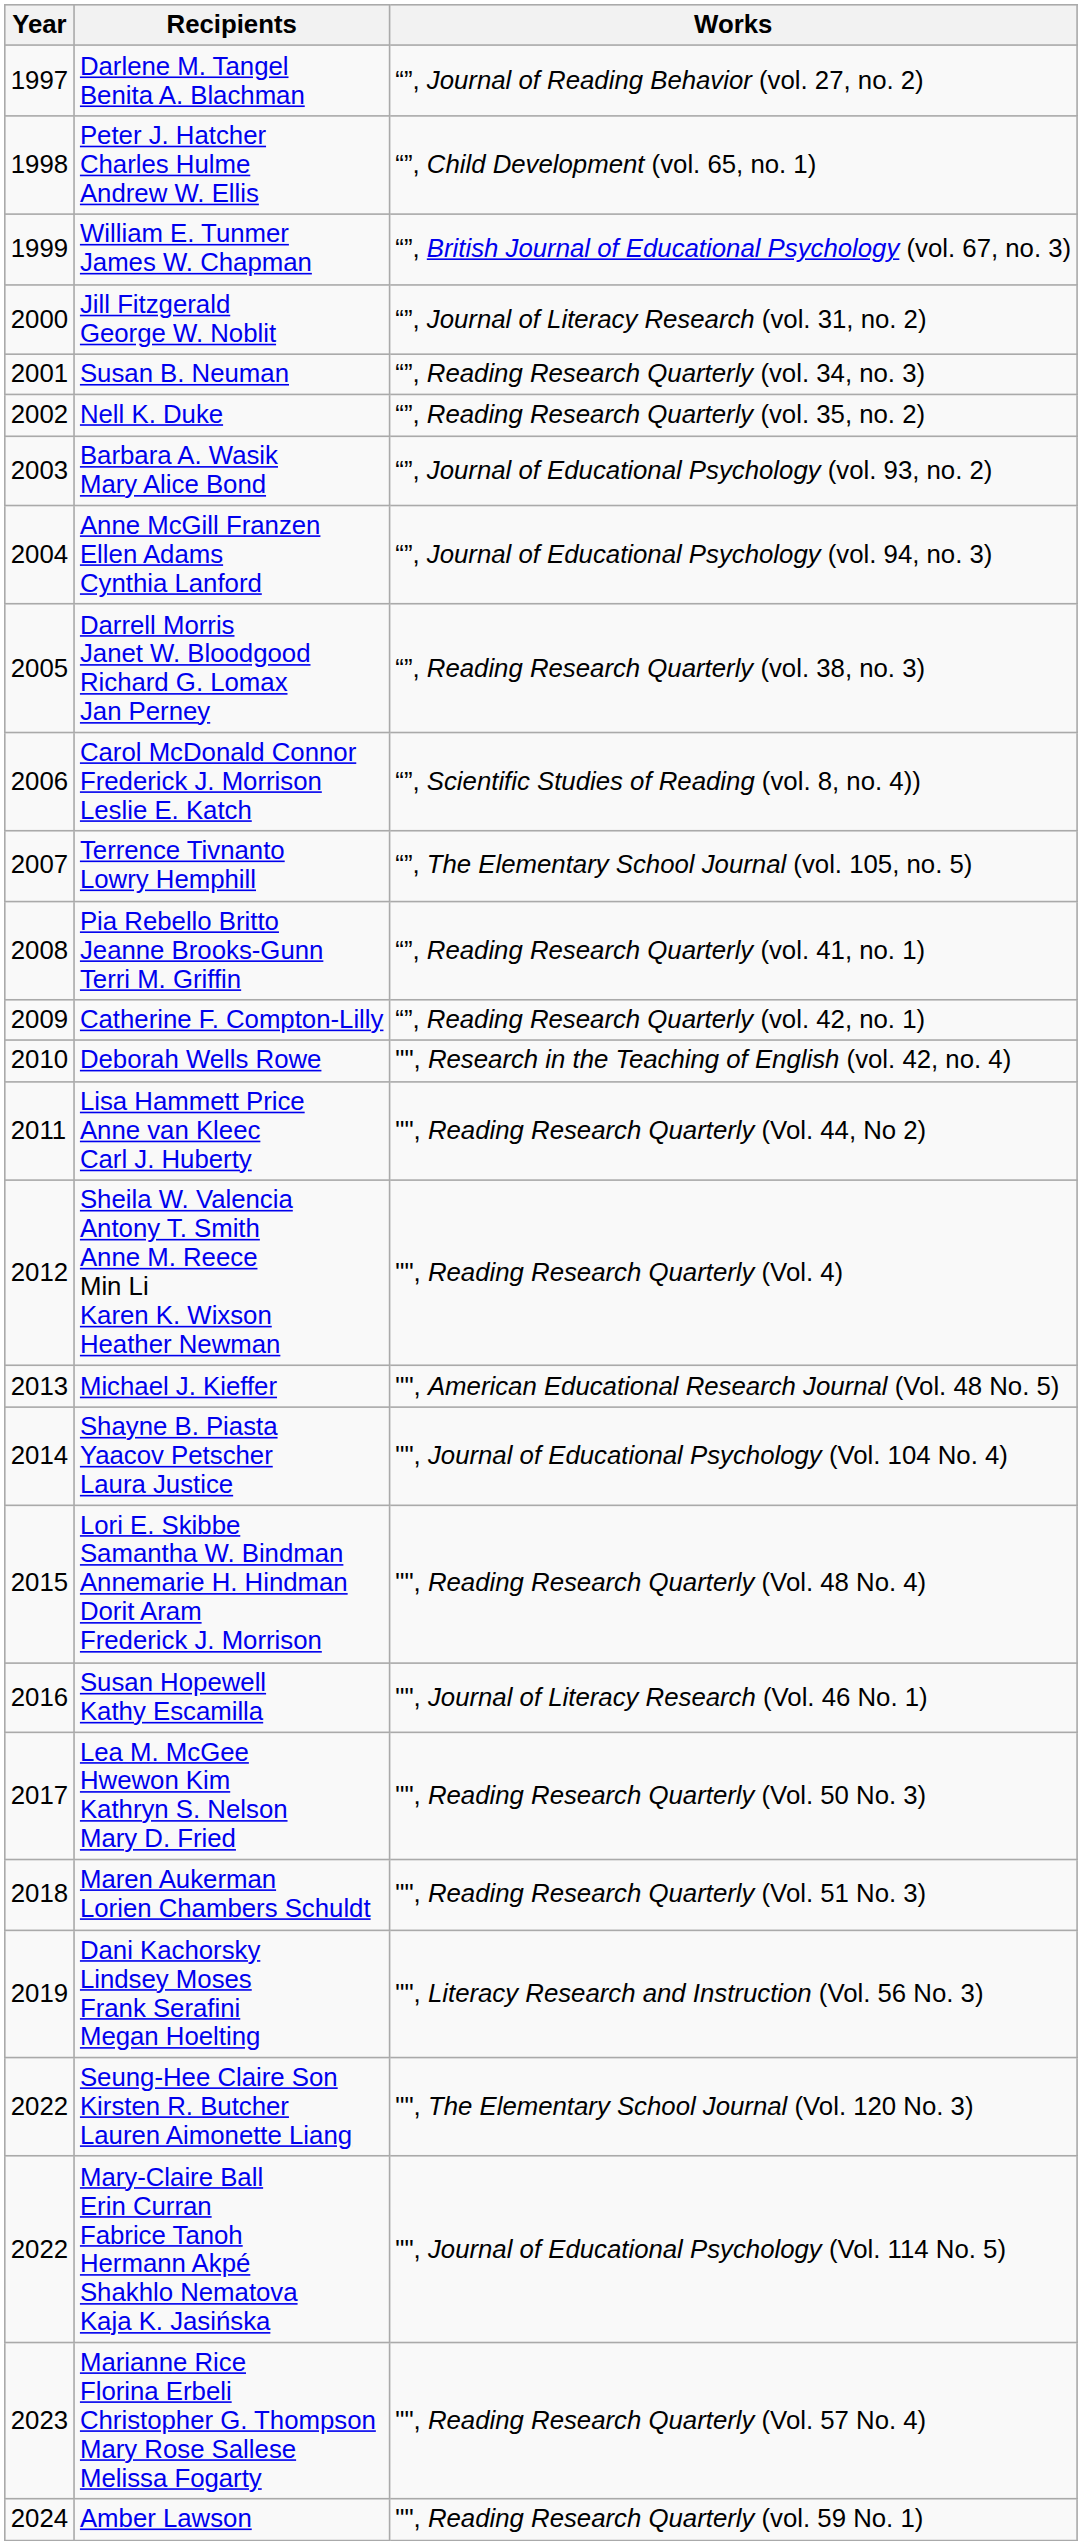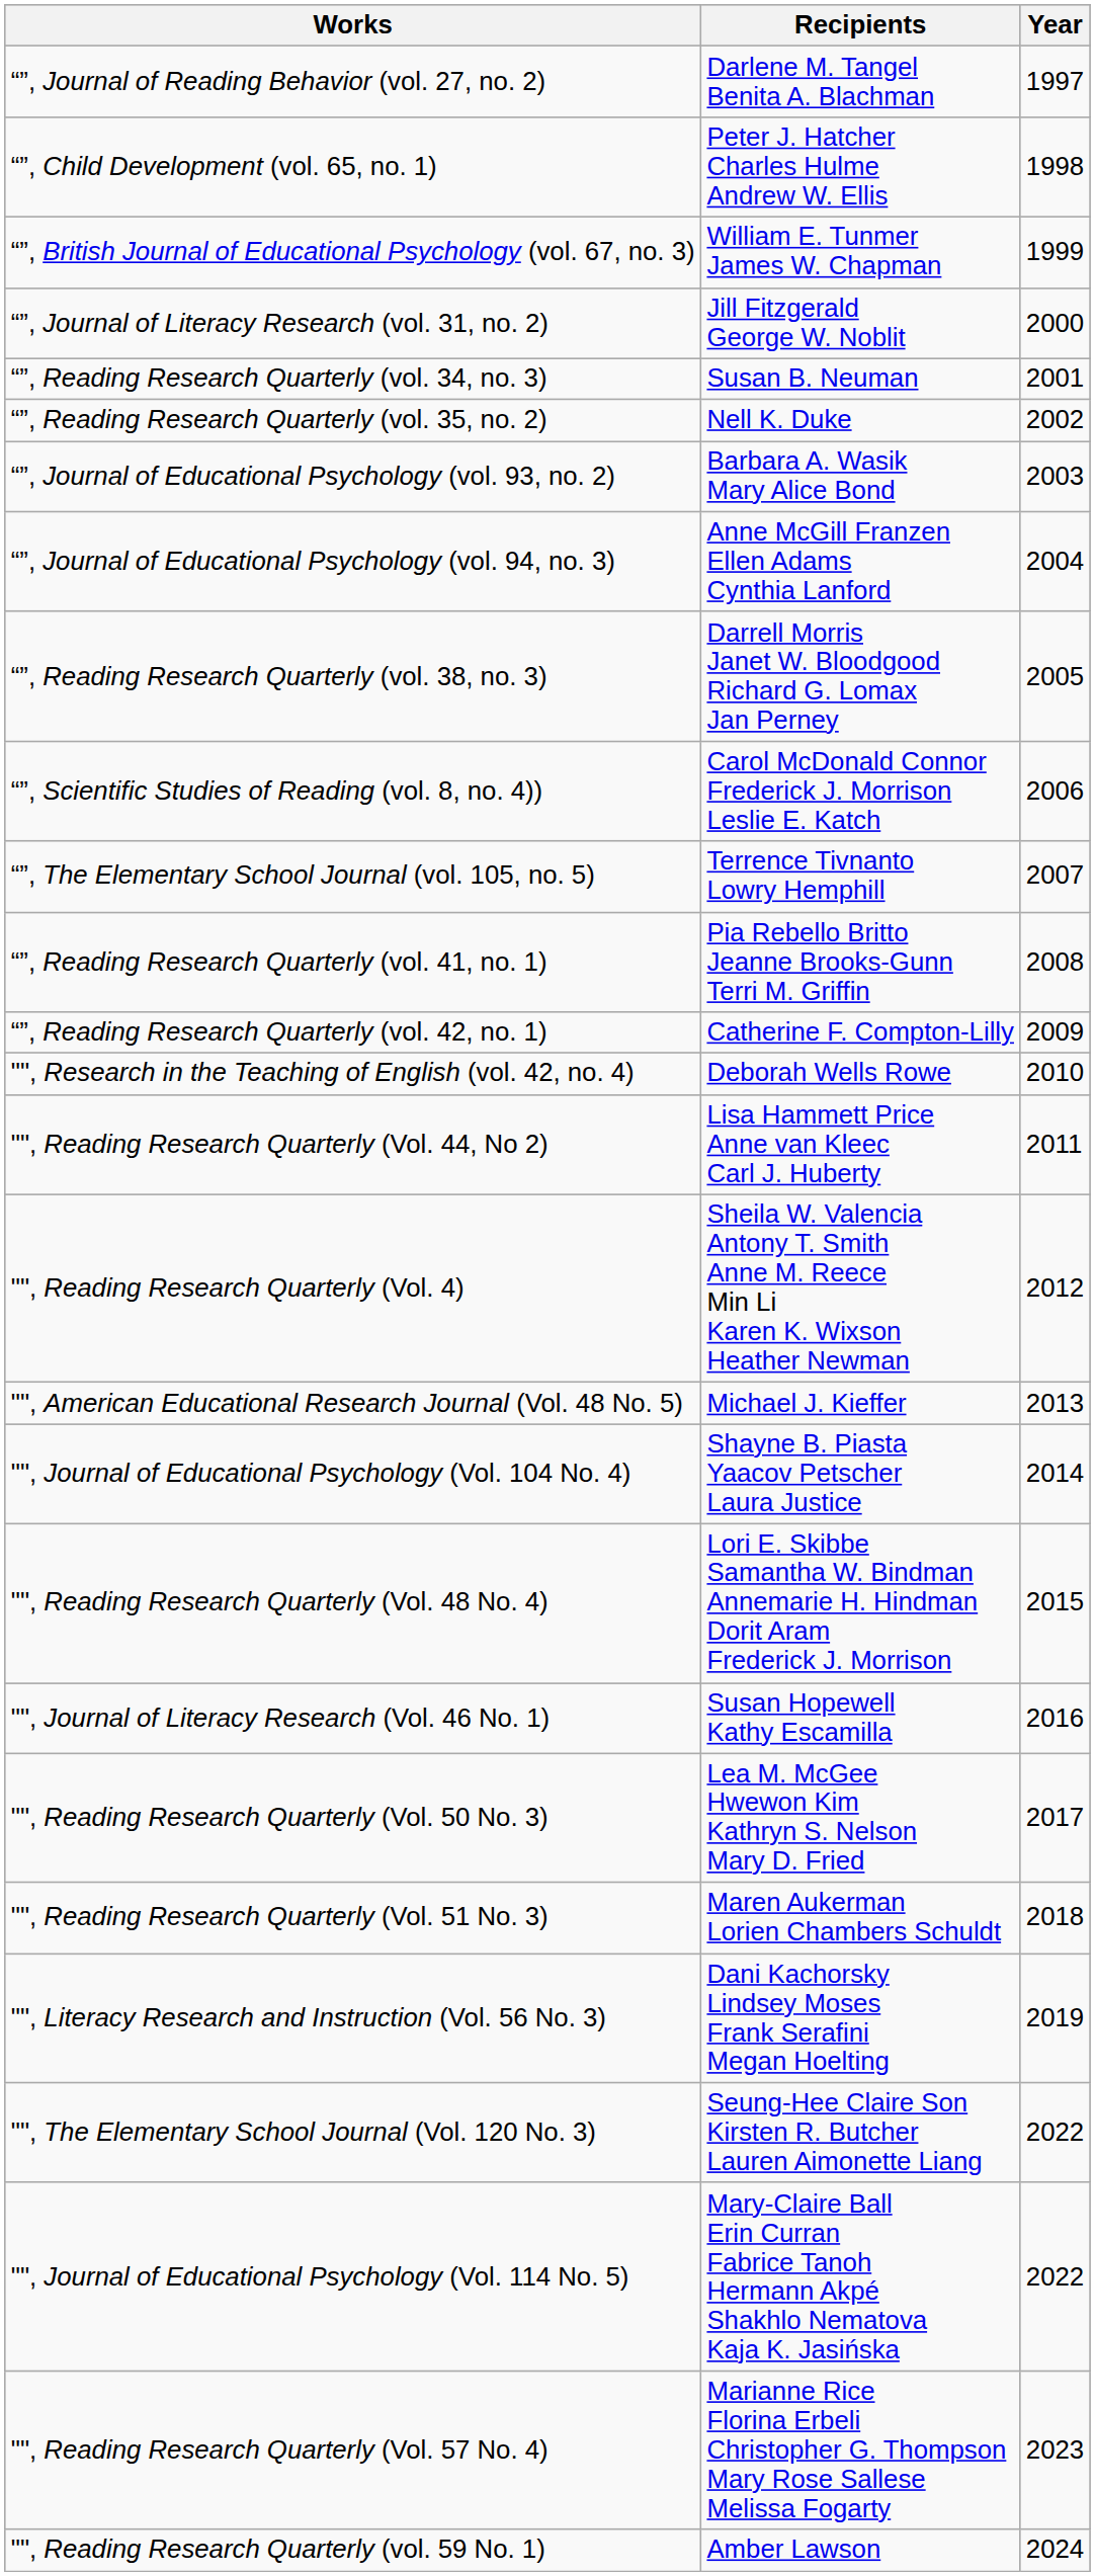 <table class="wikitable">
 <tr>
+<th>Works</th>
+<th>Recipients</th>
 <th>Year</th>
-<th>Recipients</th>
-<th>Works</th>
 </tr>
 <tr>
+<td>“”, <em>Journal of Reading Behavior</em> (vol. 27, no. 2)</td>
+<td><a href='#'>Darlene M. Tangel</a><br><a href='#'>Benita A. Blachman</a></td>
 <td>1997</td>
-<td><a href='#'>Darlene M. Tangel</a><br><a href='#'>Benita A. Blachman</a></td>
-<td>“”, <em>Journal of Reading Behavior</em> (vol. 27, no. 2)</td>
 </tr>
 <tr>
+<td>“”, <em>Child Development</em> (vol. 65, no. 1)</td>
+<td><a href='#'>Peter J. Hatcher</a><br><a href='#'>Charles Hulme</a><br><a href='#'>Andrew W. Ellis</a></td>
 <td>1998</td>
-<td><a href='#'>Peter J. Hatcher</a><br><a href='#'>Charles Hulme</a><br><a href='#'>Andrew W. Ellis</a></td>
-<td>“”, <em>Child Development</em> (vol. 65, no. 1)</td>
 </tr>
 <tr>
+<td>“”, <em><a href='#'>British Journal of Educational Psychology</a></em> (vol. 67, no. 3)</td>
+<td><a href='#'>William E. Tunmer</a><br><a href='#'>James W. Chapman</a></td>
 <td>1999</td>
-<td><a href='#'>William E. Tunmer</a><br><a href='#'>James W. Chapman</a></td>
-<td>“”, <em><a href='#'>British Journal of Educational Psychology</a></em> (vol. 67, no. 3)</td>
 </tr>
 <tr>
+<td>“”, <em>Journal of Literacy Research</em> (vol. 31, no. 2)</td>
+<td><a href='#'>Jill Fitzgerald</a><br><a href='#'>George W. Noblit</a></td>
 <td>2000</td>
-<td><a href='#'>Jill Fitzgerald</a><br><a href='#'>George W. Noblit</a></td>
-<td>“”, <em>Journal of Literacy Research</em> (vol. 31, no. 2)</td>
 </tr>
 <tr>
+<td>“”, <em>Reading Research Quarterly</em> (vol. 34, no. 3)</td>
+<td><a href='#'>Susan B. Neuman</a></td>
 <td>2001</td>
-<td><a href='#'>Susan B. Neuman</a></td>
-<td>“”, <em>Reading Research Quarterly</em> (vol. 34, no. 3)</td>
 </tr>
 <tr>
+<td>“”, <em>Reading Research Quarterly</em> (vol. 35, no. 2)</td>
+<td><a href='#'>Nell K. Duke</a></td>
 <td>2002</td>
-<td><a href='#'>Nell K. Duke</a></td>
-<td>“”, <em>Reading Research Quarterly</em> (vol. 35, no. 2)</td>
 </tr>
 <tr>
+<td>“”, <em>Journal of Educational Psychology</em> (vol. 93, no. 2)</td>
+<td><a href='#'>Barbara A. Wasik</a><br><a href='#'>Mary Alice Bond</a></td>
 <td>2003</td>
-<td><a href='#'>Barbara A. Wasik</a><br><a href='#'>Mary Alice Bond</a></td>
-<td>“”, <em>Journal of Educational Psychology</em> (vol. 93, no. 2)</td>
 </tr>
 <tr>
+<td>“”, <em>Journal of Educational Psychology</em> (vol. 94, no. 3)</td>
+<td><a href='#'>Anne McGill Franzen</a><br><a href='#'>Ellen Adams</a><br><a href='#'>Cynthia Lanford</a></td>
 <td>2004</td>
-<td><a href='#'>Anne McGill Franzen</a><br><a href='#'>Ellen Adams</a><br><a href='#'>Cynthia Lanford</a></td>
-<td>“”, <em>Journal of Educational Psychology</em> (vol. 94, no. 3)</td>
 </tr>
 <tr>
+<td>“”, <em>Reading Research Quarterly</em> (vol. 38, no. 3)</td>
+<td><a href='#'>Darrell Morris</a><br><a href='#'>Janet W. Bloodgood</a><br><a href='#'>Richard G. Lomax</a><br><a href='#'>Jan Perney</a></td>
 <td>2005</td>
-<td><a href='#'>Darrell Morris</a><br><a href='#'>Janet W. Bloodgood</a><br><a href='#'>Richard G. Lomax</a><br><a href='#'>Jan Perney</a></td>
-<td>“”, <em>Reading Research Quarterly</em> (vol. 38, no. 3)</td>
 </tr>
 <tr>
+<td>“”, <em>Scientific Studies of Reading</em> (vol. 8, no. 4))</td>
+<td><a href='#'>Carol McDonald Connor</a><br><a href='#'>Frederick J. Morrison</a><br><a href='#'>Leslie E. Katch</a></td>
 <td>2006</td>
-<td><a href='#'>Carol McDonald Connor</a><br><a href='#'>Frederick J. Morrison</a><br><a href='#'>Leslie E. Katch</a></td>
-<td>“”, <em>Scientific Studies of Reading</em> (vol. 8, no. 4))</td>
 </tr>
 <tr>
+<td>“”, <em>The Elementary School Journal</em> (vol. 105, no. 5)</td>
+<td><a href='#'>Terrence Tivnanto</a><br><a href='#'>Lowry Hemphill</a></td>
 <td>2007</td>
-<td><a href='#'>Terrence Tivnanto</a><br><a href='#'>Lowry Hemphill</a></td>
-<td>“”, <em>The Elementary School Journal</em> (vol. 105, no. 5)</td>
 </tr>
 <tr>
+<td>“”, <em>Reading Research Quarterly</em> (vol. 41, no. 1)</td>
+<td><a href='#'>Pia Rebello Britto</a><br><a href='#'>Jeanne Brooks-Gunn</a><br><a href='#'>Terri M. Griffin</a></td>
 <td>2008</td>
-<td><a href='#'>Pia Rebello Britto</a><br><a href='#'>Jeanne Brooks-Gunn</a><br><a href='#'>Terri M. Griffin</a></td>
-<td>“”, <em>Reading Research Quarterly</em> (vol. 41, no. 1)</td>
 </tr>
 <tr>
+<td>“”, <em>Reading Research Quarterly</em> (vol. 42, no. 1)</td>
+<td><a href='#'>Catherine F. Compton-Lilly</a></td>
 <td>2009</td>
-<td><a href='#'>Catherine F. Compton-Lilly</a></td>
-<td>“”, <em>Reading Research Quarterly</em> (vol. 42, no. 1)</td>
 </tr>
 <tr>
+<td>"", <em>Research in the Teaching of English</em> (vol. 42, no. 4)</td>
+<td><a href='#'>Deborah Wells Rowe</a></td>
 <td>2010</td>
-<td><a href='#'>Deborah Wells Rowe</a></td>
-<td>"", <em>Research in the Teaching of English</em> (vol. 42, no. 4)</td>
 </tr>
 <tr>
+<td>"", <em>Reading Research Quarterly</em> (Vol. 44, No 2)</td>
+<td><a href='#'>Lisa Hammett Price</a><br><a href='#'>Anne van Kleec</a><br><a href='#'>Carl J. Huberty</a></td>
 <td>2011</td>
-<td><a href='#'>Lisa Hammett Price</a><br><a href='#'>Anne van Kleec</a><br><a href='#'>Carl J. Huberty</a></td>
-<td>"", <em>Reading Research Quarterly</em> (Vol. 44, No 2)</td>
 </tr>
 <tr>
+<td>"", <em>Reading Research Quarterly</em> (Vol. 4)</td>
+<td><a href='#'>Sheila W. Valencia</a><br><a href='#'>Antony T. Smith</a><br><a href='#'>Anne M. Reece</a><br>Min Li<br><a href='#'>Karen K. Wixson</a><br><a href='#'>Heather Newman</a></td>
 <td>2012</td>
-<td><a href='#'>Sheila W. Valencia</a><br><a href='#'>Antony T. Smith</a><br><a href='#'>Anne M. Reece</a><br>Min Li<br><a href='#'>Karen K. Wixson</a><br><a href='#'>Heather Newman</a></td>
-<td>"", <em>Reading Research Quarterly</em> (Vol. 4)</td>
 </tr>
 <tr>
+<td>"", <em>American Educational Research Journal</em> (Vol. 48 No. 5)</td>
+<td><a href='#'>Michael J. Kieffer</a></td>
 <td>2013</td>
-<td><a href='#'>Michael J. Kieffer</a></td>
-<td>"", <em>American Educational Research Journal</em> (Vol. 48 No. 5)</td>
 </tr>
 <tr>
+<td>"", <em>Journal of Educational Psychology</em> (Vol. 104 No. 4)</td>
+<td><a href='#'>Shayne B. Piasta</a><br><a href='#'>Yaacov Petscher</a><br><a href='#'>Laura Justice</a></td>
 <td>2014</td>
-<td><a href='#'>Shayne B. Piasta</a><br><a href='#'>Yaacov Petscher</a><br><a href='#'>Laura Justice</a></td>
-<td>"", <em>Journal of Educational Psychology</em> (Vol. 104 No. 4)</td>
 </tr>
 <tr>
+<td>"", <em>Reading Research Quarterly</em> (Vol. 48 No. 4)</td>
+<td><a href='#'>Lori E. Skibbe</a><br><a href='#'>Samantha W. Bindman</a><br><a href='#'>Annemarie H. Hindman</a><br><a href='#'>Dorit Aram</a><br><a href='#'>Frederick J. Morrison</a></td>
 <td>2015</td>
-<td><a href='#'>Lori E. Skibbe</a><br><a href='#'>Samantha W. Bindman</a><br><a href='#'>Annemarie H. Hindman</a><br><a href='#'>Dorit Aram</a><br><a href='#'>Frederick J. Morrison</a></td>
-<td>"", <em>Reading Research Quarterly</em> (Vol. 48 No. 4)</td>
 </tr>
 <tr>
+<td>"", <em>Journal of Literacy Research</em> (Vol. 46 No. 1)</td>
+<td><a href='#'>Susan Hopewell</a><br><a href='#'>Kathy Escamilla</a></td>
 <td>2016</td>
-<td><a href='#'>Susan Hopewell</a><br><a href='#'>Kathy Escamilla</a></td>
-<td>"", <em>Journal of Literacy Research</em> (Vol. 46 No. 1)</td>
 </tr>
 <tr>
+<td>"", <em>Reading Research Quarterly</em> (Vol. 50 No. 3)</td>
+<td><a href='#'>Lea M. McGee</a><br><a href='#'>Hwewon Kim</a><br><a href='#'>Kathryn S. Nelson</a><br><a href='#'>Mary D. Fried</a></td>
 <td>2017</td>
-<td><a href='#'>Lea M. McGee</a><br><a href='#'>Hwewon Kim</a><br><a href='#'>Kathryn S. Nelson</a><br><a href='#'>Mary D. Fried</a></td>
-<td>"", <em>Reading Research Quarterly</em> (Vol. 50 No. 3)</td>
 </tr>
 <tr>
+<td>"", <em>Reading Research Quarterly</em> (Vol. 51 No. 3)</td>
+<td><a href='#'>Maren Aukerman</a><br><a href='#'>Lorien Chambers Schuldt</a></td>
 <td>2018</td>
-<td><a href='#'>Maren Aukerman</a><br><a href='#'>Lorien Chambers Schuldt</a></td>
-<td>"", <em>Reading Research Quarterly</em> (Vol. 51 No. 3)</td>
 </tr>
 <tr>
+<td>"", <em>Literacy Research and Instruction</em> (Vol. 56 No. 3)</td>
+<td><a href='#'>Dani Kachorsky</a><br><a href='#'>Lindsey Moses</a><br><a href='#'>Frank Serafini</a><br><a href='#'>Megan Hoelting</a></td>
 <td>2019</td>
-<td><a href='#'>Dani Kachorsky</a><br><a href='#'>Lindsey Moses</a><br><a href='#'>Frank Serafini</a><br><a href='#'>Megan Hoelting</a></td>
-<td>"", <em>Literacy Research and Instruction</em> (Vol. 56 No. 3)</td>
 </tr>
 <tr>
+<td>"", <em>The Elementary School Journal</em> (Vol. 120 No. 3)</td>
+<td><a href='#'>Seung-Hee Claire Son</a><br><a href='#'>Kirsten R. Butcher</a><br><a href='#'>Lauren Aimonette Liang</a></td>
 <td>2022</td>
-<td><a href='#'>Seung-Hee Claire Son</a><br><a href='#'>Kirsten R. Butcher</a><br><a href='#'>Lauren Aimonette Liang</a></td>
-<td>"", <em>The Elementary School Journal</em> (Vol. 120 No. 3)</td>
 </tr>
 <tr>
+<td>"", <em>Journal of Educational Psychology</em> (Vol. 114 No. 5)</td>
+<td><a href='#'>Mary-Claire Ball</a><br><a href='#'>Erin Curran</a><br><a href='#'>Fabrice Tanoh</a><br><a href='#'>Hermann Akpé</a><br><a href='#'>Shakhlo Nematova</a><br><a href='#'>Kaja K. Jasińska</a></td>
 <td>2022</td>
-<td><a href='#'>Mary-Claire Ball</a><br><a href='#'>Erin Curran</a><br><a href='#'>Fabrice Tanoh</a><br><a href='#'>Hermann Akpé</a><br><a href='#'>Shakhlo Nematova</a><br><a href='#'>Kaja K. Jasińska</a></td>
-<td>"", <em>Journal of Educational Psychology</em> (Vol. 114 No. 5)</td>
 </tr>
 <tr>
+<td>"", <em>Reading Research Quarterly</em> (Vol. 57 No. 4)</td>
+<td><a href='#'>Marianne Rice</a><br><a href='#'>Florina Erbeli</a><br><a href='#'>Christopher G. Thompson</a><br><a href='#'>Mary Rose Sallese</a><br><a href='#'>Melissa Fogarty</a></td>
 <td>2023</td>
-<td><a href='#'>Marianne Rice</a><br><a href='#'>Florina Erbeli</a><br><a href='#'>Christopher G. Thompson</a><br><a href='#'>Mary Rose Sallese</a><br><a href='#'>Melissa Fogarty</a></td>
-<td>"", <em>Reading Research Quarterly</em> (Vol. 57 No. 4)</td>
 </tr>
 <tr>
+<td>"", <em>Reading Research Quarterly</em> (vol. 59 No. 1)</td>
+<td><a href='#'>Amber Lawson</a></td>
 <td>2024</td>
-<td><a href='#'>Amber Lawson</a></td>
-<td>"", <em>Reading Research Quarterly</em> (vol. 59 No. 1)</td>
 </tr>
 </table>
